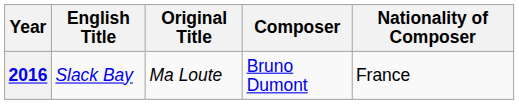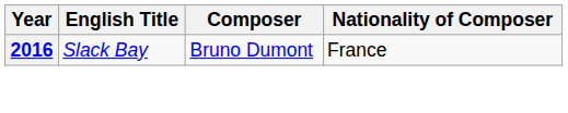 <table class="wikitable" style="width:75%">
 <tr>
 <th>Year</th>
 <th>English Title</th>
-<th>Original Title</th>
 <th>Composer</th>
 <th>Nationality of Composer</th>
 </tr>
 <tr>
 <th><a href='#'>2016</a></th>
 <td><em><a href='#'>Slack Bay</a></em></td>
-<td><em>Ma Loute</em></td>
 <td><a href='#'>Bruno Dumont</a></td>
 <td>France</td>
 </tr>
 </table>
